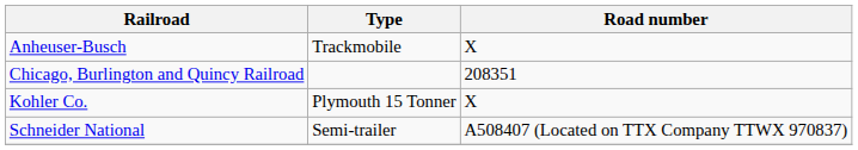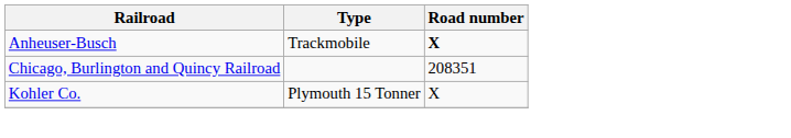 <table class="wikitable">
 <tr>
 <th>Railroad</th>
 <th>Type</th>
 <th>Road number</th>
 </tr>
 <tr>
 <td><a href='#'>Anheuser-Busch</a></td>
 <td>Trackmobile</td>
-<td>X</td>
+<td><strong>X</strong></td>
 </tr>
 <tr>
 <td><a href='#'>Chicago, Burlington and Quincy Railroad</a></td>
 <td></td>
 <td>208351</td>
 </tr>
 <tr>
 <td><a href='#'>Kohler Co.</a></td>
 <td>Plymouth 15 Tonner</td>
 <td>X</td>
 </tr>
 <tr>
-<td><a href='#'>Schneider National</a></td>
-<td>Semi-trailer</td>
-<td>A508407 (Located on TTX Company TTWX 970837)</td>
-</tr>
-<tr>
 </tr>
 </table>
